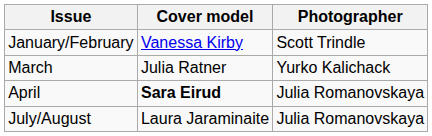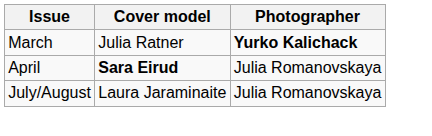 <table class="sortable wikitable">
 <tr>
 <th>Issue</th>
 <th>Cover model</th>
 <th>Photographer</th>
 </tr>
 <tr>
-<td>January/February</td>
-<td><a href='#'>Vanessa Kirby</a></td>
-<td>Scott Trindle</td>
-</tr>
-<tr>
 <td>March</td>
 <td>Julia Ratner</td>
-<td>Yurko Kalichack</td>
+<td><strong>Yurko Kalichack</strong></td>
 </tr>
 <tr>
 <td>April</td>
 <td><strong>Sara Eirud</strong></td>
 <td>Julia Romanovskaya</td>
 </tr>
 <tr>
 <td>July/August</td>
 <td>Laura Jaraminaite</td>
 <td>Julia Romanovskaya</td>
 </tr>
 </table>
